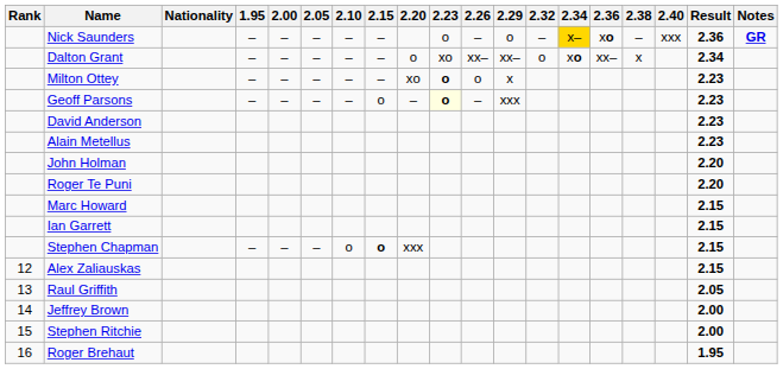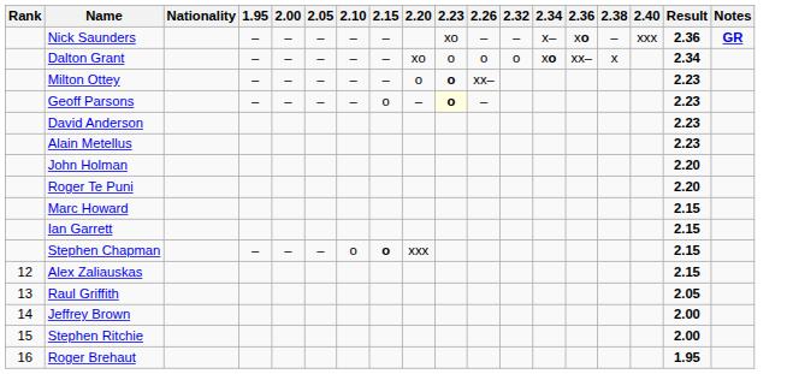 <table class="wikitable sortable" style=" text-align:center;font-size:90%">
 <tr>
 <th>Rank</th>
 <th>Name</th>
 <th>Nationality</th>
 <th>1.95</th>
 <th>2.00</th>
 <th>2.05</th>
 <th>2.10</th>
 <th>2.15</th>
 <th>2.20</th>
 <th>2.23</th>
 <th>2.26</th>
-<th>2.29</th>
 <th>2.32</th>
 <th>2.34</th>
 <th>2.36</th>
 <th>2.38</th>
 <th>2.40</th>
 <th>Result</th>
 <th>Notes</th>
 </tr>
 <tr>
 <td></td>
 <td align=left><a href='#'>Nick Saunders</a></td>
 <td align=left></td>
 <td>–</td>
 <td>–</td>
 <td>–</td>
 <td>–</td>
 <td>–</td>
 <td></td>
-<td>o</td>
+<td>xo</td>
 <td>–</td>
-<td>o</td>
 <td>–</td>
-<td style="background: gold;">x–</td>
+<td>x–</td>
 <td>x<strong>o</strong></td>
 <td>–</td>
 <td>xxx</td>
 <td><strong>2.36</strong></td>
 <td><strong><a href='#'>GR</a></strong></td>
 </tr>
 <tr>
 <td></td>
 <td align=left><a href='#'>Dalton Grant</a></td>
 <td align=left></td>
 <td>–</td>
 <td>–</td>
 <td>–</td>
 <td>–</td>
 <td>–</td>
+<td>xo</td>
 <td>o</td>
-<td>xo</td>
-<td>xx–</td>
-<td>xx–</td>
+<td>o</td>
 <td>o</td>
 <td>x<strong>o</strong></td>
 <td>xx–</td>
 <td>x</td>
 <td></td>
 <td><strong>2.34</strong></td>
 <td></td>
 </tr>
 <tr>
 <td></td>
 <td align=left><a href='#'>Milton Ottey</a></td>
 <td align=left></td>
 <td>–</td>
 <td>–</td>
 <td>–</td>
 <td>–</td>
 <td>–</td>
-<td>xo</td>
+<td>o</td>
 <td><strong>o</strong></td>
-<td>o</td>
-<td>x</td>
+<td>xx–</td>
 <td></td>
 <td></td>
 <td></td>
 <td></td>
 <td></td>
 <td><strong>2.23</strong></td>
 <td></td>
 </tr>
 <tr>
 <td></td>
 <td align=left><a href='#'>Geoff Parsons</a></td>
 <td align=left></td>
 <td>–</td>
 <td>–</td>
 <td>–</td>
 <td>–</td>
 <td>o</td>
 <td>–</td>
 <td style="background: lightyellow;"><strong>o</strong></td>
 <td>–</td>
-<td>xxx</td>
 <td></td>
 <td></td>
 <td></td>
 <td></td>
 <td></td>
 <td><strong>2.23</strong></td>
 <td></td>
 </tr>
 <tr>
 <td></td>
 <td align=left><a href='#'>David Anderson</a></td>
 <td align=left></td>
-<td></td>
 <td></td>
 <td></td>
 <td></td>
 <td></td>
 <td></td>
 <td></td>
 <td></td>
 <td></td>
 <td></td>
 <td></td>
 <td></td>
 <td></td>
 <td></td>
 <td><strong>2.23</strong></td>
 <td></td>
 </tr>
 <tr>
 <td></td>
 <td align=left><a href='#'>Alain Metellus</a></td>
 <td align=left></td>
 <td></td>
 <td></td>
 <td></td>
 <td></td>
 <td></td>
 <td></td>
 <td></td>
 <td></td>
 <td></td>
 <td></td>
 <td></td>
 <td></td>
 <td></td>
-<td></td>
 <td><strong>2.23</strong></td>
 <td></td>
 </tr>
 <tr>
 <td></td>
 <td align=left><a href='#'>John Holman</a></td>
 <td align=left></td>
-<td></td>
 <td></td>
 <td></td>
 <td></td>
 <td></td>
 <td></td>
 <td></td>
 <td></td>
 <td></td>
 <td></td>
 <td></td>
 <td></td>
 <td></td>
 <td></td>
 <td><strong>2.20</strong></td>
 <td></td>
 </tr>
 <tr>
 <td></td>
 <td align=left><a href='#'>Roger Te Puni</a></td>
 <td align=left></td>
 <td></td>
 <td></td>
 <td></td>
 <td></td>
 <td></td>
 <td></td>
 <td></td>
 <td></td>
 <td></td>
 <td></td>
 <td></td>
 <td></td>
 <td></td>
-<td></td>
 <td><strong>2.20</strong></td>
 <td></td>
 </tr>
 <tr>
 <td></td>
 <td align=left><a href='#'>Marc Howard</a></td>
 <td align=left></td>
-<td></td>
 <td></td>
 <td></td>
 <td></td>
 <td></td>
 <td></td>
 <td></td>
 <td></td>
 <td></td>
 <td></td>
 <td></td>
 <td></td>
 <td></td>
 <td></td>
 <td><strong>2.15</strong></td>
 <td></td>
 </tr>
 <tr>
 <td></td>
 <td align=left><a href='#'>Ian Garrett</a></td>
 <td align=left></td>
 <td></td>
 <td></td>
 <td></td>
 <td></td>
 <td></td>
 <td></td>
 <td></td>
 <td></td>
 <td></td>
 <td></td>
 <td></td>
 <td></td>
 <td></td>
-<td></td>
 <td><strong>2.15</strong></td>
 <td></td>
 </tr>
 <tr>
 <td></td>
 <td align=left><a href='#'>Stephen Chapman</a></td>
 <td align=left></td>
 <td>–</td>
 <td>–</td>
 <td>–</td>
 <td>o</td>
 <td><strong>o</strong></td>
 <td>xxx</td>
 <td></td>
 <td></td>
 <td></td>
 <td></td>
 <td></td>
 <td></td>
 <td></td>
-<td></td>
 <td><strong>2.15</strong></td>
 <td></td>
 </tr>
 <tr>
 <td>12</td>
 <td align=left><a href='#'>Alex Zaliauskas</a></td>
 <td align=left></td>
-<td></td>
 <td></td>
 <td></td>
 <td></td>
 <td></td>
 <td></td>
 <td></td>
 <td></td>
 <td></td>
 <td></td>
 <td></td>
 <td></td>
 <td></td>
 <td></td>
 <td><strong>2.15</strong></td>
 <td></td>
 </tr>
 <tr>
 <td>13</td>
 <td align=left><a href='#'>Raul Griffith</a></td>
 <td align=left></td>
 <td></td>
 <td></td>
 <td></td>
 <td></td>
 <td></td>
 <td></td>
 <td></td>
 <td></td>
 <td></td>
 <td></td>
 <td></td>
 <td></td>
 <td></td>
-<td></td>
 <td><strong>2.05</strong></td>
 <td></td>
 </tr>
 <tr>
 <td>14</td>
 <td align=left><a href='#'>Jeffrey Brown</a></td>
 <td align=left></td>
-<td></td>
 <td></td>
 <td></td>
 <td></td>
 <td></td>
 <td></td>
 <td></td>
 <td></td>
 <td></td>
 <td></td>
 <td></td>
 <td></td>
 <td></td>
 <td></td>
 <td><strong>2.00</strong></td>
 <td></td>
 </tr>
 <tr>
 <td>15</td>
 <td align=left><a href='#'>Stephen Ritchie</a></td>
 <td align=left></td>
 <td></td>
 <td></td>
 <td></td>
 <td></td>
 <td></td>
 <td></td>
 <td></td>
 <td></td>
 <td></td>
 <td></td>
 <td></td>
 <td></td>
 <td></td>
-<td></td>
 <td><strong>2.00</strong></td>
 <td></td>
 </tr>
 <tr>
 <td>16</td>
 <td align=left><a href='#'>Roger Brehaut</a></td>
 <td align=left></td>
 <td></td>
 <td></td>
 <td></td>
 <td></td>
 <td></td>
 <td></td>
 <td></td>
 <td></td>
 <td></td>
 <td></td>
 <td></td>
 <td></td>
 <td></td>
-<td></td>
 <td><strong>1.95</strong></td>
 <td></td>
 </tr>
 </table>
